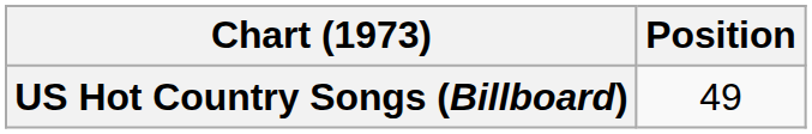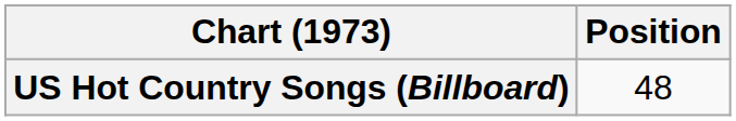 <table class="wikitable sortable plainrowheaders" style="text-align:center">
 <tr>
 <th>Chart (1973)</th>
 <th>Position</th>
 </tr>
 <tr>
 <th scope="row">US Hot Country Songs (<em>Billboard</em>)</th>
-<td>49</td>
+<td>48</td>
 </tr>
 </table>
